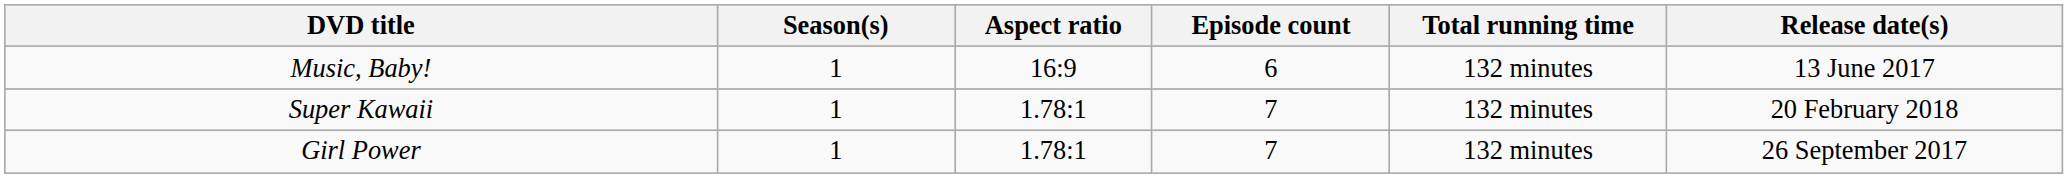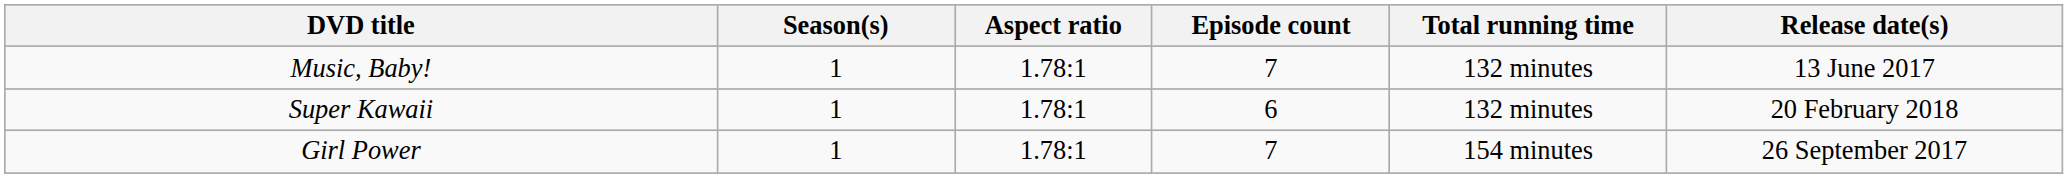 <table class="wikitable sortable" style="text-align:center">
 <tr>
 <th style="width:18%;">DVD title</th>
 <th style="width:6%;">Season(s)</th>
 <th style="width:5%;">Aspect ratio</th>
 <th style="width:6%;">Episode count</th>
 <th style="width:7%;">Total running time</th>
 <th style="width:10%;">Release date(s)</th>
 </tr>
 <tr>
 <td><em>Music, Baby!</em></td>
 <td>1</td>
-<td>16:9</td>
-<td>6</td>
+<td>1.78:1</td>
+<td>7</td>
 <td>132 minutes</td>
 <td>13 June 2017</td>
 </tr>
 <tr>
 <td><em>Super Kawaii</em></td>
 <td>1</td>
 <td>1.78:1</td>
-<td>7</td>
+<td>6</td>
 <td>132 minutes</td>
 <td>20 February 2018</td>
 </tr>
 <tr>
 <td><em>Girl Power</em></td>
 <td>1</td>
 <td>1.78:1</td>
 <td>7</td>
-<td>132 minutes</td>
+<td>154 minutes</td>
 <td>26 September 2017</td>
 </tr>
 </table>
